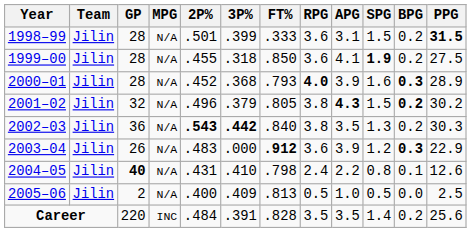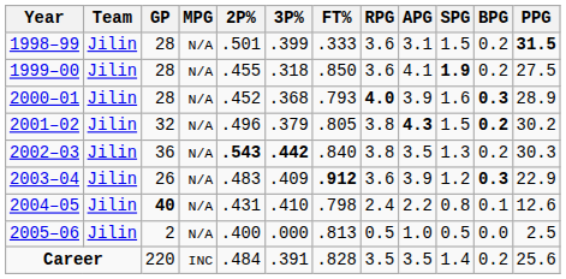 <table class="wikitable sortable" style="font-size:95%; text-align:right">
 <tr>
 <th>Year</th>
 <th>Team</th>
 <th>GP</th>
 <th>MPG</th>
 <th>2P%</th>
 <th>3P%</th>
 <th>FT%</th>
 <th>RPG</th>
 <th>APG</th>
 <th>SPG</th>
 <th>BPG</th>
 <th>PPG</th>
 </tr>
 <tr>
 <td><a href='#'>1998–99</a></td>
 <td><a href='#'>Jilin</a></td>
 <td>28</td>
 <td><small>N/A</small></td>
 <td>.501</td>
 <td>.399</td>
 <td>.333</td>
 <td>3.6</td>
 <td>3.1</td>
 <td>1.5</td>
 <td>0.2</td>
 <td><strong>31.5</strong></td>
 </tr>
 <tr>
 <td><a href='#'>1999–00</a></td>
 <td><a href='#'>Jilin</a></td>
 <td>28</td>
 <td><small>N/A</small></td>
 <td>.455</td>
 <td>.318</td>
 <td>.850</td>
 <td>3.6</td>
 <td>4.1</td>
 <td><strong>1.9</strong></td>
 <td>0.2</td>
 <td>27.5</td>
 </tr>
 <tr>
 <td><a href='#'>2000–01</a></td>
 <td><a href='#'>Jilin</a></td>
 <td>28</td>
 <td><small>N/A</small></td>
 <td>.452</td>
 <td>.368</td>
 <td>.793</td>
 <td><strong>4.0</strong></td>
 <td>3.9</td>
 <td>1.6</td>
 <td><strong>0.3</strong></td>
 <td>28.9</td>
 </tr>
 <tr>
 <td><a href='#'>2001–02</a></td>
 <td><a href='#'>Jilin</a></td>
 <td>32</td>
 <td><small>N/A</small></td>
 <td>.496</td>
 <td>.379</td>
 <td>.805</td>
 <td>3.8</td>
 <td><strong>4.3</strong></td>
 <td>1.5</td>
 <td><strong>0.2</strong></td>
 <td>30.2</td>
 </tr>
 <tr>
 <td><a href='#'>2002–03</a></td>
 <td><a href='#'>Jilin</a></td>
 <td>36</td>
 <td><small>N/A</small></td>
 <td><strong>.543</strong></td>
 <td><strong>.442</strong></td>
 <td>.840</td>
 <td>3.8</td>
 <td>3.5</td>
 <td>1.3</td>
 <td>0.2</td>
 <td>30.3</td>
 </tr>
 <tr>
 <td><a href='#'>2003–04</a></td>
 <td><a href='#'>Jilin</a></td>
 <td>26</td>
 <td><small>N/A</small></td>
 <td>.483</td>
-<td>.000</td>
+<td>.409</td>
 <td><strong>.912</strong></td>
 <td>3.6</td>
 <td>3.9</td>
 <td>1.2</td>
 <td><strong>0.3</strong></td>
 <td>22.9</td>
 </tr>
 <tr>
 <td><a href='#'>2004–05</a></td>
 <td><a href='#'>Jilin</a></td>
 <td><strong>40</strong></td>
 <td><small>N/A</small></td>
 <td>.431</td>
 <td>.410</td>
 <td>.798</td>
 <td>2.4</td>
 <td>2.2</td>
 <td>0.8</td>
 <td>0.1</td>
 <td>12.6</td>
 </tr>
 <tr>
 <td><a href='#'>2005–06</a></td>
 <td><a href='#'>Jilin</a></td>
 <td>2</td>
 <td><small>N/A</small></td>
 <td>.400</td>
-<td>.409</td>
+<td>.000</td>
 <td>.813</td>
 <td>0.5</td>
 <td>1.0</td>
 <td>0.5</td>
 <td>0.0</td>
 <td>2.5</td>
 </tr>
 <tr>
 <td colspan="2" align=center><strong>Career</strong></td>
 <td>220</td>
 <td><small>INC</small></td>
 <td>.484</td>
 <td>.391</td>
 <td>.828</td>
 <td>3.5</td>
 <td>3.5</td>
 <td>1.4</td>
 <td>0.2</td>
 <td>25.6</td>
 </tr>
 </table>
